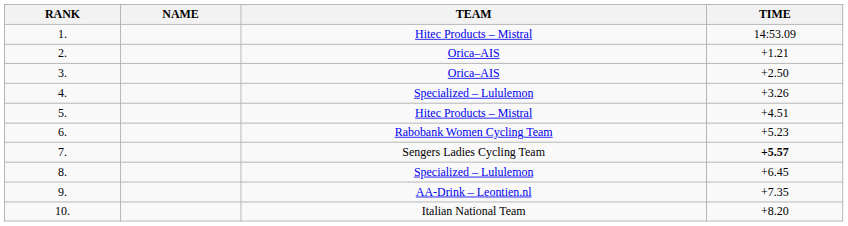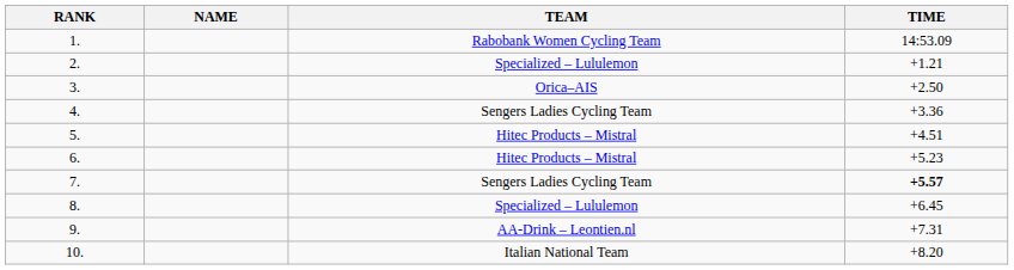 <table class=wikitable style="font-size:90%" width="80%">
 <tr>
 <th>RANK</th>
 <th>NAME</th>
 <th>TEAM</th>
 <th>TIME</th>
 </tr>
 <tr>
 <td align="center">1.</td>
 <td></td>
-<td align="center"><a href='#'>Hitec Products – Mistral</a></td>
+<td align="center"><a href='#'>Rabobank Women Cycling Team</a></td>
 <td align="center">14:53.09</td>
 </tr>
 <tr>
 <td align="center">2.</td>
 <td></td>
-<td align="center"><a href='#'>Orica–AIS</a></td>
+<td align="center"><a href='#'>Specialized – Lululemon</a></td>
 <td align="center">+1.21</td>
 </tr>
 <tr>
 <td align="center">3.</td>
 <td></td>
 <td align="center"><a href='#'>Orica–AIS</a></td>
 <td align="center">+2.50</td>
 </tr>
 <tr>
 <td align="center">4.</td>
 <td></td>
-<td align="center"><a href='#'>Specialized – Lululemon</a></td>
-<td align="center">+3.26</td>
+<td align="center">Sengers Ladies Cycling Team</td>
+<td align="center">+3.36</td>
 </tr>
 <tr>
 <td align="center">5.</td>
 <td></td>
 <td align="center"><a href='#'>Hitec Products – Mistral</a></td>
 <td align="center">+4.51</td>
 </tr>
 <tr>
 <td align="center">6.</td>
 <td></td>
-<td align="center"><a href='#'>Rabobank Women Cycling Team</a></td>
+<td align="center"><a href='#'>Hitec Products – Mistral</a></td>
 <td align="center">+5.23</td>
 </tr>
 <tr>
 <td align="center">7.</td>
 <td></td>
 <td align="center">Sengers Ladies Cycling Team</td>
 <td align="center"><strong>+5.57</strong></td>
 </tr>
 <tr>
 <td align="center">8.</td>
 <td></td>
 <td align="center"><a href='#'>Specialized – Lululemon</a></td>
 <td align="center">+6.45</td>
 </tr>
 <tr>
 <td align="center">9.</td>
 <td></td>
 <td align="center"><a href='#'>AA-Drink – Leontien.nl</a></td>
-<td align="center">+7.35</td>
+<td align="center">+7.31</td>
 </tr>
 <tr>
 <td align="center">10.</td>
 <td></td>
 <td align="center">Italian National Team</td>
 <td align="center">+8.20</td>
 </tr>
 </table>
